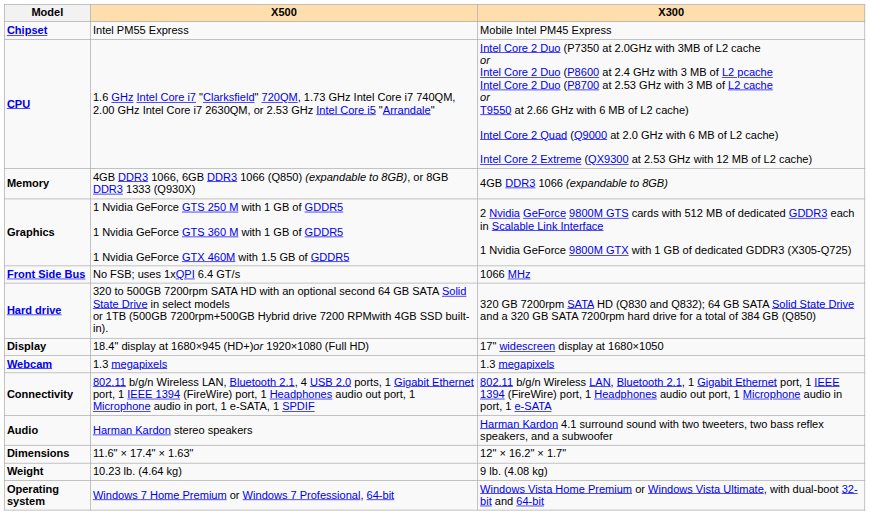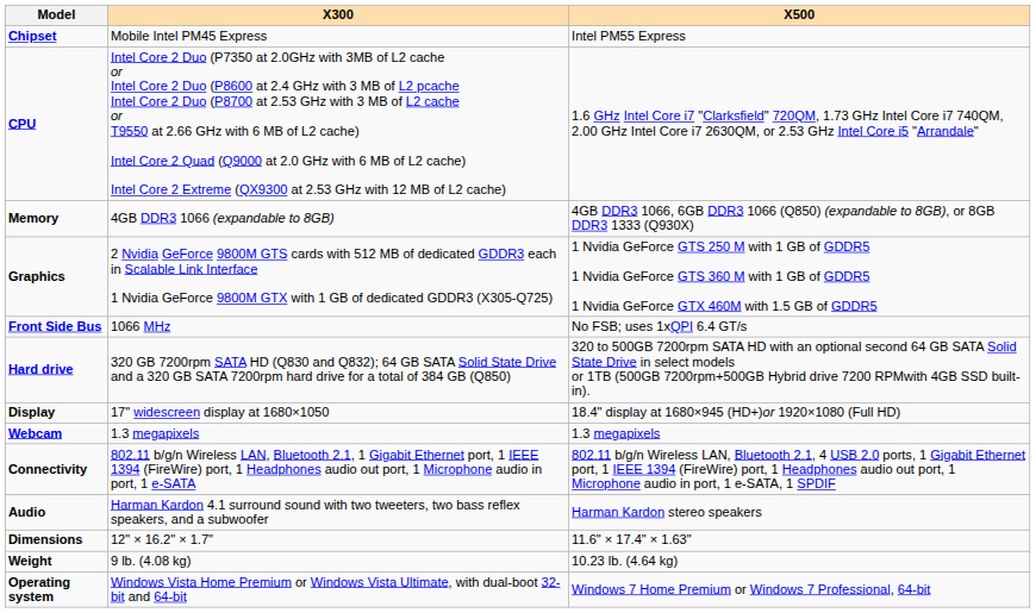 <table class="wikitable" border="1">
 <tr>
 <th style="background:#aaaaa;width:10%;">Model</th>
+<th style="background:#ffdead;width:45%;">X300 </th>
 <th style="background:#ffdead;width:45%;">X500</th>
-<th style="background:#ffdead;width:45%;">X300 </th>
 </tr>
 <tr>
 <td><strong><a href='#'>Chipset</a></strong></td>
+<td>Mobile Intel PM45 Express</td>
 <td>Intel PM55 Express</td>
-<td>Mobile Intel PM45 Express</td>
 </tr>
 <tr>
 <td><strong><a href='#'>CPU</a></strong></td>
+<td><a href='#'>Intel Core 2 Duo</a> (P7350 at 2.0GHz with 3MB of L2 cache<br><em>or</em><br><a href='#'>In</a><a href='#'>tel Core 2 Duo</a> (<a href='#'>P8600</a> at 2.4 GHz with 3 MB of <a href='#'>L2 pcache</a><br><a href='#'>In</a><a href='#'>tel Core 2 Duo</a> (<a href='#'>P8700</a> at 2.53 GHz with 3 MB of <a href='#'>L2 cache</a><br><em>or</em><br><a href='#'>T9550</a> at 2.66 GHz with 6 MB of L2 cache)<br><br><a href='#'>Intel Core 2 Quad</a> (<a href='#'>Q9000</a> at 2.0 GHz with 6 MB of L2 cache)<br><br><a href='#'>Intel Core 2 Extreme</a> (<a href='#'>QX9300</a> at 2.53 GHz with 12 MB of L2 cache)</td>
 <td>1.6 <a href='#'>GHz</a> <a href='#'>Intel Core i7</a> "<a href='#'>Clarksfield</a>" <a href='#'>720QM</a>, 1.73 GHz Intel Core i7 740QM, 2.00 GHz Intel Core i7 2630QM, or 2.53 GHz <a href='#'>Intel Core i5</a> "<a href='#'>Arrandale</a>"</td>
-<td><a href='#'>Intel Core 2 Duo</a> (P7350 at 2.0GHz with 3MB of L2 cache<br><em>or</em><br><a href='#'>In</a><a href='#'>tel Core 2 Duo</a> (<a href='#'>P8600</a> at 2.4 GHz with 3 MB of <a href='#'>L2 pcache</a><br><a href='#'>In</a><a href='#'>tel Core 2 Duo</a> (<a href='#'>P8700</a> at 2.53 GHz with 3 MB of <a href='#'>L2 cache</a><br><em>or</em><br><a href='#'>T9550</a> at 2.66 GHz with 6 MB of L2 cache)<br><br><a href='#'>Intel Core 2 Quad</a> (<a href='#'>Q9000</a> at 2.0 GHz with 6 MB of L2 cache)<br><br><a href='#'>Intel Core 2 Extreme</a> (<a href='#'>QX9300</a> at 2.53 GHz with 12 MB of L2 cache)</td>
 </tr>
 <tr>
 <td><strong>Memory</strong></td>
+<td>4GB <a href='#'>DDR3</a> 1066 <em>(expandable to 8GB)</em></td>
 <td>4GB <a href='#'>DDR3</a> 1066, 6GB <a href='#'>DDR3</a> 1066 (Q850) <em>(expandable to 8GB)</em>, or 8GB <a href='#'>DDR3</a> 1333 (Q930X)</td>
-<td>4GB <a href='#'>DDR3</a> 1066 <em>(expandable to 8GB)</em></td>
 </tr>
 <tr>
 <td><strong>Graphics</strong></td>
+<td>2 <a href='#'>Nvidia</a> <a href='#'>GeForce</a> <a href='#'>9800M GTS</a> cards with 512 MB of dedicated <a href='#'>GDDR3</a> each in <a href='#'>Scalable Link Interface</a> <br><br> 1 Nvidia GeForce <a href='#'>9800M GTX</a> with 1 GB of dedicated GDDR3 (X305-Q725)</td>
 <td>1 Nvidia GeForce <a href='#'>GTS 250 M</a> with 1 GB of <a href='#'>GDDR5</a><br><br>1 Nvidia GeForce <a href='#'>GTS 360 M</a> with 1 GB of <a href='#'>GDDR5</a><br><br>1 Nvidia GeForce <a href='#'>GTX 460M</a> with 1.5 GB of <a href='#'>GDDR5</a></td>
-<td>2 <a href='#'>Nvidia</a> <a href='#'>GeForce</a> <a href='#'>9800M GTS</a> cards with 512 MB of dedicated <a href='#'>GDDR3</a> each in <a href='#'>Scalable Link Interface</a> <br><br> 1 Nvidia GeForce <a href='#'>9800M GTX</a> with 1 GB of dedicated GDDR3 (X305-Q725)</td>
 </tr>
 <tr>
 <td><strong><a href='#'>Front Side Bus</a></strong></td>
+<td>1066 <a href='#'>MHz</a></td>
 <td>No FSB; uses 1x<a href='#'>QPI</a> 6.4 GT/s</td>
-<td>1066 <a href='#'>MHz</a></td>
 </tr>
 <tr>
 <td><strong><a href='#'>Hard drive</a></strong></td>
+<td>320 GB 7200rpm <a href='#'>SATA</a> HD (Q830 and Q832); 64 GB SATA <a href='#'>Solid State Drive</a> and a 320 GB SATA 7200rpm hard drive for a total of 384 GB (Q850)</td>
 <td>320 to 500GB 7200rpm SATA HD with an optional second 64 GB SATA <a href='#'>Solid State Drive</a> in select models<br> or 1TB (500GB 7200rpm+500GB Hybrid drive 7200 RPMwith 4GB SSD built-in).</td>
-<td>320 GB 7200rpm <a href='#'>SATA</a> HD (Q830 and Q832); 64 GB SATA <a href='#'>Solid State Drive</a> and a 320 GB SATA 7200rpm hard drive for a total of 384 GB (Q850)</td>
 </tr>
 <tr>
 <td><strong>Display</strong></td>
+<td>17" <a href='#'>widescreen</a> display at 1680×1050</td>
 <td>18.4" display at 1680×945 (HD+)<em>or</em> 1920×1080 (Full HD)</td>
-<td>17" <a href='#'>widescreen</a> display at 1680×1050</td>
 </tr>
 <tr>
 <td><strong><a href='#'>Webcam</a></strong></td>
 <td>1.3 <a href='#'>megapixels</a></td>
 <td>1.3 <a href='#'>megapixels</a></td>
 </tr>
 <tr>
 <td><strong>Connectivity</strong></td>
+<td><a href='#'>802.11</a> b/g/n Wireless <a href='#'>LAN</a>, <a href='#'>Bluetooth 2.1</a>, 1 <a href='#'>Gigabit Ethernet</a>  port, 1 <a href='#'>IEEE 1394</a> (FireWire) port, 1 <a href='#'>Headphones</a> audio out port, 1 <a href='#'>Microphone</a> audio in port, 1 <a href='#'>e-SATA</a></td>
 <td><a href='#'>802.11</a> b/g/n Wireless LAN, <a href='#'>Bluetooth 2.1</a>, 4 <a href='#'>USB 2.0</a> ports, 1 <a href='#'>Gigabit Ethernet</a> port, 1 <a href='#'>IEEE 1394</a> (FireWire) port, 1 <a href='#'>Headphones</a> audio out port, 1 <a href='#'>Microphone</a> audio in port, 1 e-SATA, 1 <a href='#'>SPDIF</a></td>
-<td><a href='#'>802.11</a> b/g/n Wireless <a href='#'>LAN</a>, <a href='#'>Bluetooth 2.1</a>, 1 <a href='#'>Gigabit Ethernet</a>  port, 1 <a href='#'>IEEE 1394</a> (FireWire) port, 1 <a href='#'>Headphones</a> audio out port, 1 <a href='#'>Microphone</a> audio in port, 1 <a href='#'>e-SATA</a></td>
 </tr>
 <tr>
 <td><strong>Audio</strong></td>
+<td><a href='#'>Harman Kardon</a> 4.1 surround sound with two tweeters, two bass reflex speakers, and a subwoofer</td>
 <td><a href='#'>Harman Kardon</a> stereo speakers </td>
-<td><a href='#'>Harman Kardon</a> 4.1 surround sound with two tweeters, two bass reflex speakers, and a subwoofer</td>
 </tr>
 <tr>
 <td><strong>Dimensions</strong></td>
+<td>12" × 16.2" × 1.7"</td>
 <td>11.6" × 17.4" × 1.63"</td>
-<td>12" × 16.2" × 1.7"</td>
 </tr>
 <tr>
 <td><strong>Weight</strong></td>
+<td>9 lb. (4.08 kg)</td>
 <td>10.23 lb. (4.64 kg)</td>
-<td>9 lb. (4.08 kg)</td>
 </tr>
 <tr>
 <td><strong>Operating system</strong></td>
+<td><a href='#'>Windows Vista Home Premium</a> or <a href='#'>Windows Vista Ultimate</a>, with dual-boot <a href='#'>32-bit</a> and <a href='#'>64-bit</a></td>
 <td><a href='#'>Windows 7 Home Premium</a> or <a href='#'>Windows 7 Professional</a>, <a href='#'>64-bit</a></td>
-<td><a href='#'>Windows Vista Home Premium</a> or <a href='#'>Windows Vista Ultimate</a>, with dual-boot <a href='#'>32-bit</a> and <a href='#'>64-bit</a></td>
 </tr>
 </table>
